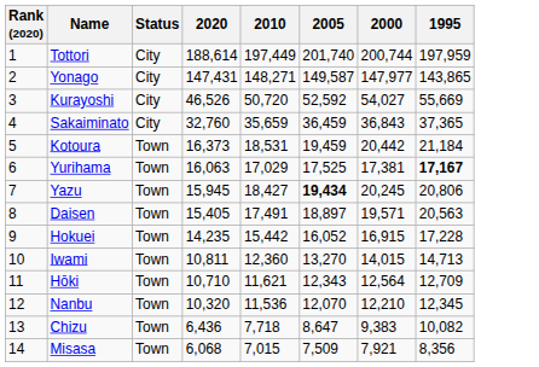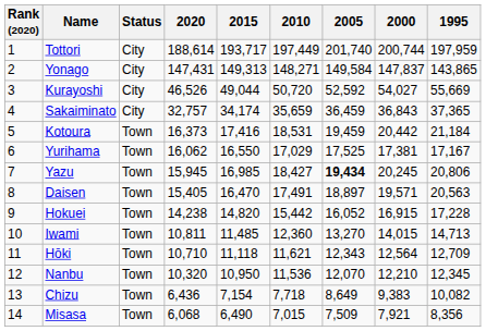 <table class="wikitable sortable">
 <tr>
 <th>Rank<br><small>(2020)</small></th>
 <th>Name</th>
 <th>Status</th>
 <th>2020</th>
+<th>2015</th>
 <th>2010</th>
 <th>2005</th>
 <th>2000</th>
 <th>1995</th>
 </tr>
 <tr>
 <td>1</td>
 <td><a href='#'>Tottori</a></td>
 <td>City</td>
 <td>188,614</td>
+<td>193,717</td>
 <td>197,449</td>
 <td>201,740</td>
 <td>200,744</td>
 <td>197,959</td>
 </tr>
 <tr>
 <td>2</td>
 <td><a href='#'>Yonago</a></td>
 <td>City</td>
 <td>147,431</td>
+<td>149,313</td>
 <td>148,271</td>
-<td>149,587</td>
-<td>147,977</td>
+<td>149,584</td>
+<td>147,837</td>
 <td>143,865</td>
 </tr>
 <tr>
 <td>3</td>
 <td><a href='#'>Kurayoshi</a></td>
 <td>City</td>
 <td>46,526</td>
+<td>49,044</td>
 <td>50,720</td>
 <td>52,592</td>
 <td>54,027</td>
 <td>55,669</td>
 </tr>
 <tr>
 <td>4</td>
 <td><a href='#'>Sakaiminato</a></td>
 <td>City</td>
-<td>32,760</td>
+<td>32,757</td>
+<td>34,174</td>
 <td>35,659</td>
 <td>36,459</td>
 <td>36,843</td>
 <td>37,365</td>
 </tr>
 <tr>
 <td>5</td>
 <td><a href='#'>Kotoura</a></td>
 <td>Town</td>
 <td>16,373</td>
+<td>17,416</td>
 <td>18,531</td>
 <td>19,459</td>
 <td>20,442</td>
 <td>21,184</td>
 </tr>
 <tr>
 <td>6</td>
 <td><a href='#'>Yurihama</a></td>
 <td>Town</td>
-<td>16,063</td>
+<td>16,062</td>
+<td>16,550</td>
 <td>17,029</td>
 <td>17,525</td>
 <td>17,381</td>
-<td><strong>17,167</strong></td>
+<td>17,167</td>
 </tr>
 <tr>
 <td>7</td>
 <td><a href='#'>Yazu</a></td>
 <td>Town</td>
 <td>15,945</td>
+<td>16,985</td>
 <td>18,427</td>
 <td><strong>19,434</strong></td>
 <td>20,245</td>
 <td>20,806</td>
 </tr>
 <tr>
 <td>8</td>
 <td><a href='#'>Daisen</a></td>
 <td>Town</td>
 <td>15,405</td>
+<td>16,470</td>
 <td>17,491</td>
 <td>18,897</td>
 <td>19,571</td>
 <td>20,563</td>
 </tr>
 <tr>
 <td>9</td>
 <td><a href='#'>Hokuei</a></td>
 <td>Town</td>
-<td>14,235</td>
+<td>14,238</td>
+<td>14,820</td>
 <td>15,442</td>
 <td>16,052</td>
 <td>16,915</td>
 <td>17,228</td>
 </tr>
 <tr>
 <td>10</td>
 <td><a href='#'>Iwami</a></td>
 <td>Town</td>
 <td>10,811</td>
+<td>11,485</td>
 <td>12,360</td>
 <td>13,270</td>
 <td>14,015</td>
 <td>14,713</td>
 </tr>
 <tr>
 <td>11</td>
 <td><a href='#'>Hōki</a></td>
 <td>Town</td>
 <td>10,710</td>
+<td>11,118</td>
 <td>11,621</td>
 <td>12,343</td>
 <td>12,564</td>
 <td>12,709</td>
 </tr>
 <tr>
 <td>12</td>
 <td><a href='#'>Nanbu</a></td>
 <td>Town</td>
 <td>10,320</td>
+<td>10,950</td>
 <td>11,536</td>
 <td>12,070</td>
 <td>12,210</td>
 <td>12,345</td>
 </tr>
 <tr>
 <td>13</td>
 <td><a href='#'>Chizu</a></td>
 <td>Town</td>
 <td>6,436</td>
+<td>7,154</td>
 <td>7,718</td>
-<td>8,647</td>
+<td>8,649</td>
 <td>9,383</td>
 <td>10,082</td>
 </tr>
 <tr>
 <td>14</td>
 <td><a href='#'>Misasa</a></td>
 <td>Town</td>
 <td>6,068</td>
+<td>6,490</td>
 <td>7,015</td>
 <td>7,509</td>
 <td>7,921</td>
 <td>8,356</td>
 </tr>
 </table>
